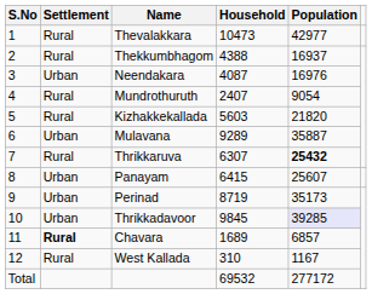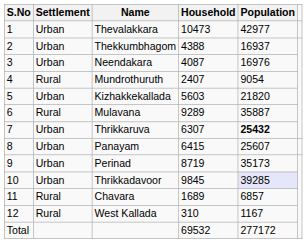 <table class="wikitable">
 <tr style="font-weight:bold; text-align:center;">
 <th style="vertical-align:middle;">S.No</th>
 <th style="vertical-align:middle;">Settlement</th>
 <th style="vertical-align:middle;">Name</th>
 <th style="vertical-align:middle;">Household</th>
 <th style="vertical-align:middle;">Population</th>
 </tr>
 <tr>
 <td style="vertical-align:middle;">1</td>
-<td style="vertical-align:middle;">Rural</td>
+<td style="vertical-align:middle;">Urban</td>
 <td style="vertical-align:middle;">Thevalakkara</td>
 <td style="vertical-align:middle;">10473</td>
 <td style="vertical-align:middle;">42977</td>
 <td></td>
 </tr>
 <tr>
 <td style="vertical-align:middle;">2</td>
-<td style="vertical-align:middle;">Rural</td>
+<td style="vertical-align:middle;">Urban</td>
 <td style="vertical-align:middle;">Thekkumbhagom</td>
 <td style="vertical-align:middle;">4388</td>
 <td style="vertical-align:middle;">16937</td>
 </tr>
 <tr>
 <td style="vertical-align:middle;">3</td>
 <td style="vertical-align:middle;">Urban</td>
 <td style="vertical-align:middle;">Neendakara</td>
 <td style="vertical-align:middle;">4087</td>
 <td style="vertical-align:middle;">16976</td>
 </tr>
 <tr>
 <td style="vertical-align:middle;">4</td>
 <td style="vertical-align:middle;">Rural</td>
 <td style="vertical-align:middle;">Mundrothuruth</td>
 <td style="vertical-align:middle;">2407</td>
 <td style="vertical-align:middle;">9054</td>
 </tr>
 <tr>
 <td style="vertical-align:middle;">5</td>
-<td style="vertical-align:middle;">Rural</td>
+<td style="vertical-align:middle;">Urban</td>
 <td style="vertical-align:middle;">Kizhakkekallada</td>
 <td style="vertical-align:middle;">5603</td>
 <td style="vertical-align:middle;">21820</td>
 </tr>
 <tr>
 <td style="vertical-align:middle;">6</td>
-<td style="vertical-align:middle;">Urban</td>
+<td style="vertical-align:middle;">Rural</td>
 <td style="vertical-align:middle;">Mulavana</td>
 <td style="vertical-align:middle;">9289</td>
 <td style="vertical-align:middle;">35887</td>
 </tr>
 <tr>
 <td style="vertical-align:middle;">7</td>
-<td style="vertical-align:middle;">Rural</td>
+<td style="vertical-align:middle;">Urban</td>
 <td style="vertical-align:middle;">Thrikkaruva</td>
 <td style="vertical-align:middle;">6307</td>
 <td style="vertical-align:middle;"><strong>25432</strong></td>
 </tr>
 <tr>
 <td style="vertical-align:middle;">8</td>
 <td style="vertical-align:middle;">Urban</td>
 <td style="vertical-align:middle;">Panayam</td>
 <td style="vertical-align:middle;">6415</td>
 <td style="vertical-align:middle;">25607</td>
 <td></td>
 </tr>
 <tr>
 <td style="vertical-align:middle;">9</td>
 <td style="vertical-align:middle;">Urban</td>
 <td style="vertical-align:middle;">Perinad</td>
 <td style="vertical-align:middle;">8719</td>
 <td style="vertical-align:middle;">35173</td>
 </tr>
 <tr>
 <td style="vertical-align:middle;">10</td>
 <td style="vertical-align:middle;">Urban</td>
 <td style="vertical-align:middle;">Thrikkadavoor</td>
 <td style="vertical-align:middle;">9845</td>
 <td style="background: lavender; vertical-align:middle;">39285</td>
 </tr>
 <tr>
 <td style="vertical-align:middle;">11</td>
-<td style="vertical-align:middle;"><strong>Rural</strong></td>
+<td style="vertical-align:middle;">Rural</td>
 <td style="vertical-align:middle;">Chavara</td>
 <td style="vertical-align:middle;">1689</td>
 <td style="vertical-align:middle;">6857</td>
 </tr>
 <tr>
 <td style="vertical-align:middle;">12</td>
 <td style="vertical-align:middle;">Rural</td>
 <td style="vertical-align:middle;">West Kallada</td>
 <td style="vertical-align:middle;">310</td>
 <td style="vertical-align:middle;">1167</td>
 </tr>
 <tr>
 <td style="vertical-align:middle;">Total</td>
 <td style="vertical-align:middle;"></td>
 <td style="vertical-align:middle;"></td>
 <td style="vertical-align:middle;">69532</td>
 <td style="vertical-align:middle;">277172</td>
 </tr>
 </table>
